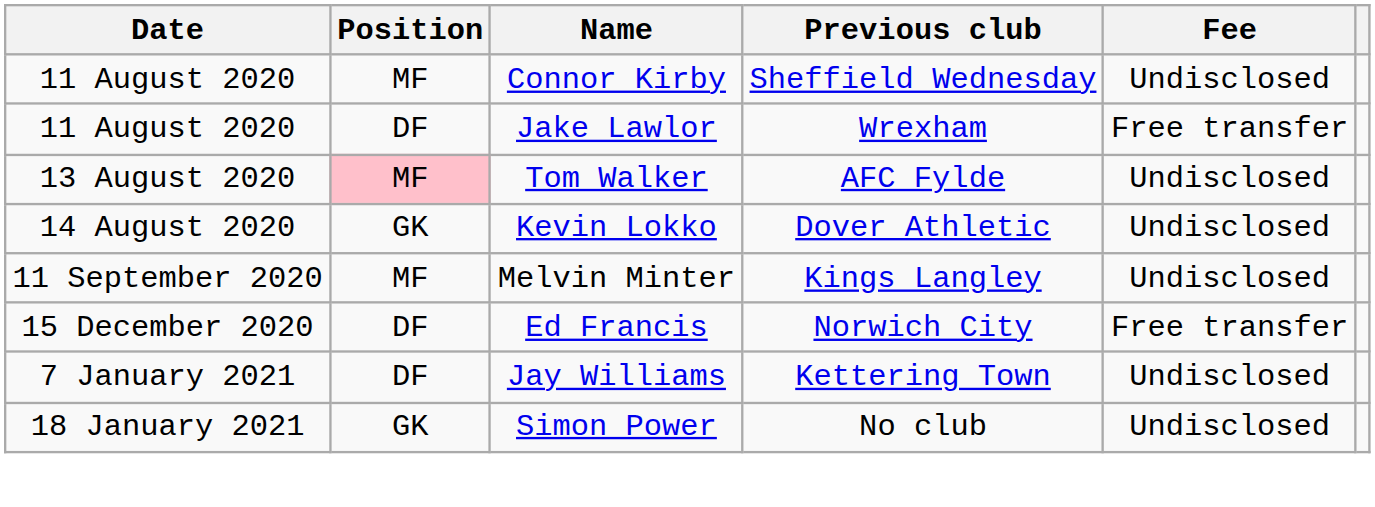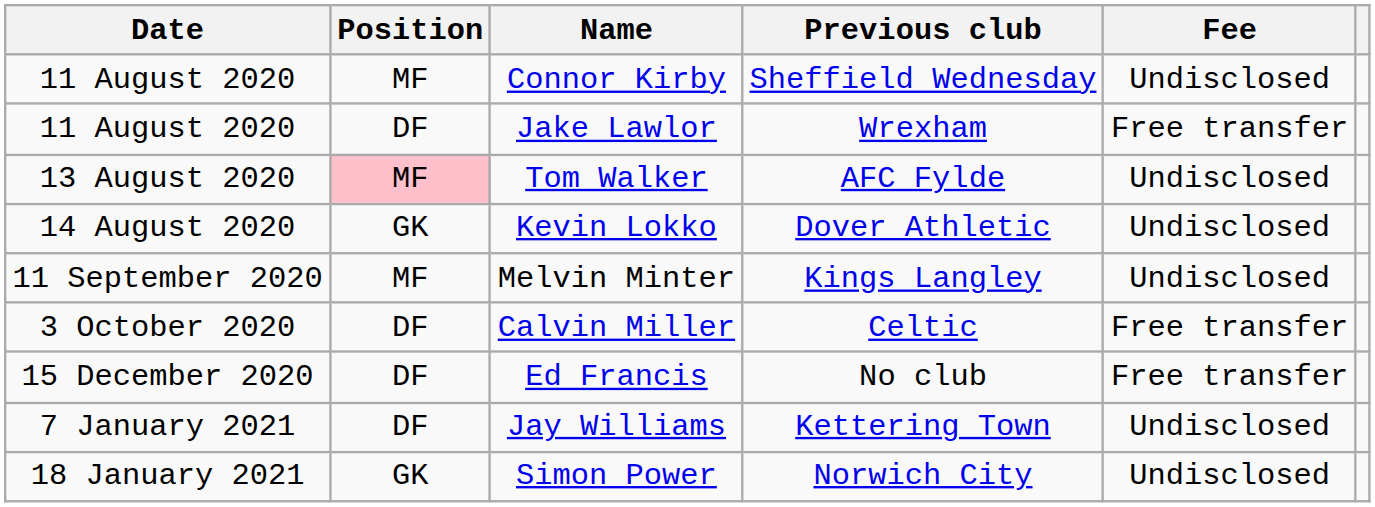 <table class="wikitable" style="text-align:center;">
 <tr>
 <th>Date</th>
 <th>Position</th>
 <th>Name</th>
 <th>Previous club</th>
 <th>Fee</th>
 <th></th>
 </tr>
 <tr>
 <td>11 August 2020</td>
 <td>MF</td>
 <td><a href='#'>Connor Kirby</a></td>
 <td><a href='#'>Sheffield Wednesday</a></td>
 <td>Undisclosed</td>
 <td></td>
 </tr>
 <tr>
 <td>11 August 2020</td>
 <td>DF</td>
 <td><a href='#'>Jake Lawlor</a></td>
 <td> <a href='#'>Wrexham</a></td>
 <td>Free transfer</td>
 <td></td>
 </tr>
 <tr>
 <td>13 August 2020</td>
 <td style="background: pink;">MF</td>
 <td><a href='#'>Tom Walker</a></td>
 <td><a href='#'>AFC Fylde</a></td>
 <td>Undisclosed</td>
 <td></td>
 </tr>
 <tr>
 <td>14 August 2020</td>
 <td>GK</td>
 <td><a href='#'>Kevin Lokko</a></td>
 <td><a href='#'>Dover Athletic</a></td>
 <td>Undisclosed</td>
 <td></td>
 </tr>
 <tr>
 <td>11 September 2020</td>
 <td>MF</td>
 <td>Melvin Minter</td>
 <td><a href='#'>Kings Langley</a></td>
 <td>Undisclosed</td>
 <td></td>
 </tr>
 <tr>
+<td>3 October 2020</td>
+<td>DF</td>
+<td><a href='#'>Calvin Miller</a></td>
+<td> <a href='#'>Celtic</a></td>
+<td>Free transfer</td>
+<td></td>
+</tr>
+<tr>
 <td>15 December 2020</td>
 <td>DF</td>
 <td><a href='#'>Ed Francis</a></td>
-<td><a href='#'>Norwich City</a></td>
+<td>No club</td>
 <td>Free transfer</td>
 <td></td>
 </tr>
 <tr>
 <td>7 January 2021</td>
 <td>DF</td>
 <td><a href='#'>Jay Williams</a></td>
 <td><a href='#'>Kettering Town</a></td>
 <td>Undisclosed</td>
 <td></td>
 </tr>
 <tr>
 <td>18 January 2021</td>
 <td>GK</td>
 <td><a href='#'>Simon Power</a></td>
-<td>No club</td>
+<td><a href='#'>Norwich City</a></td>
 <td>Undisclosed</td>
 <td></td>
 </tr>
 </table>
